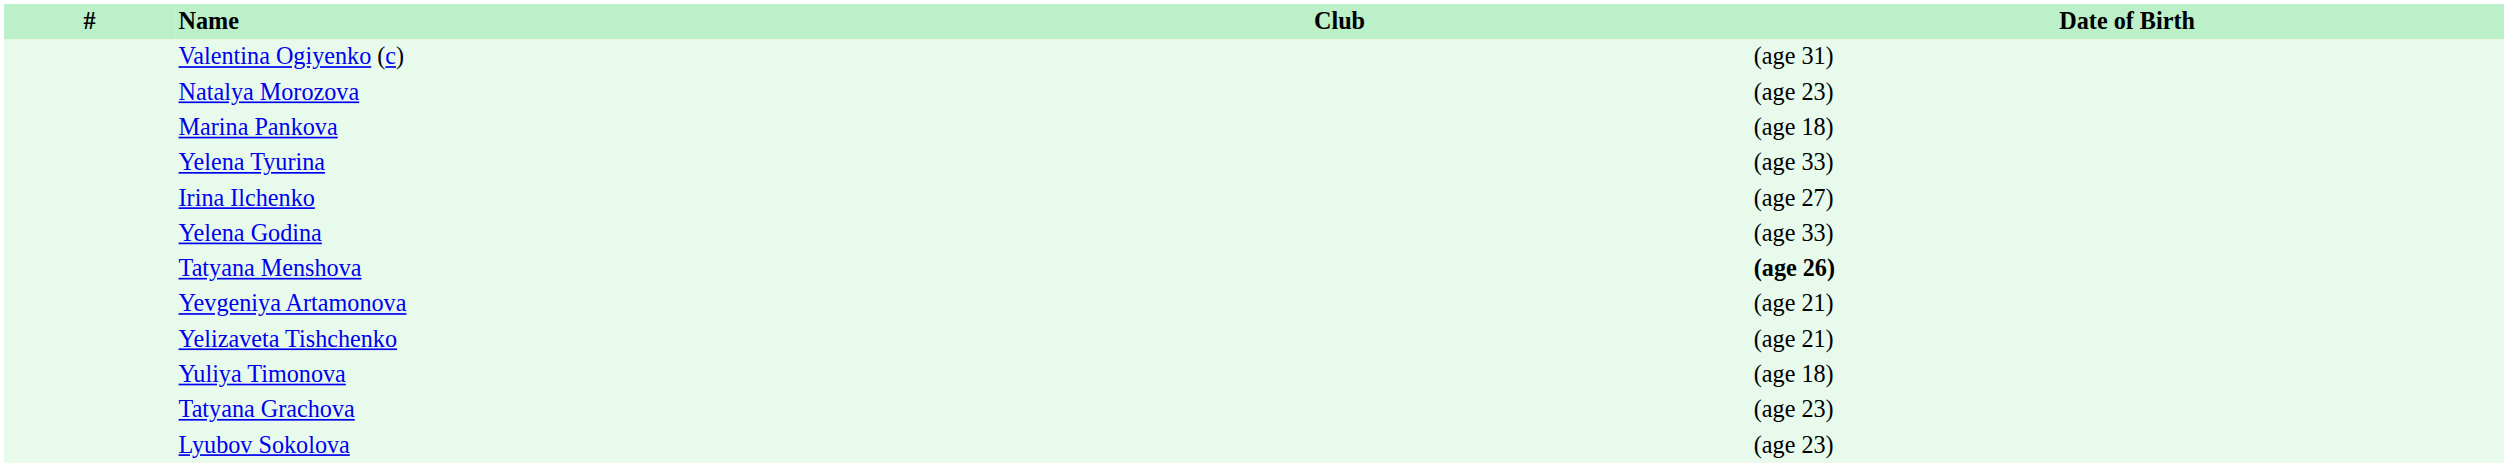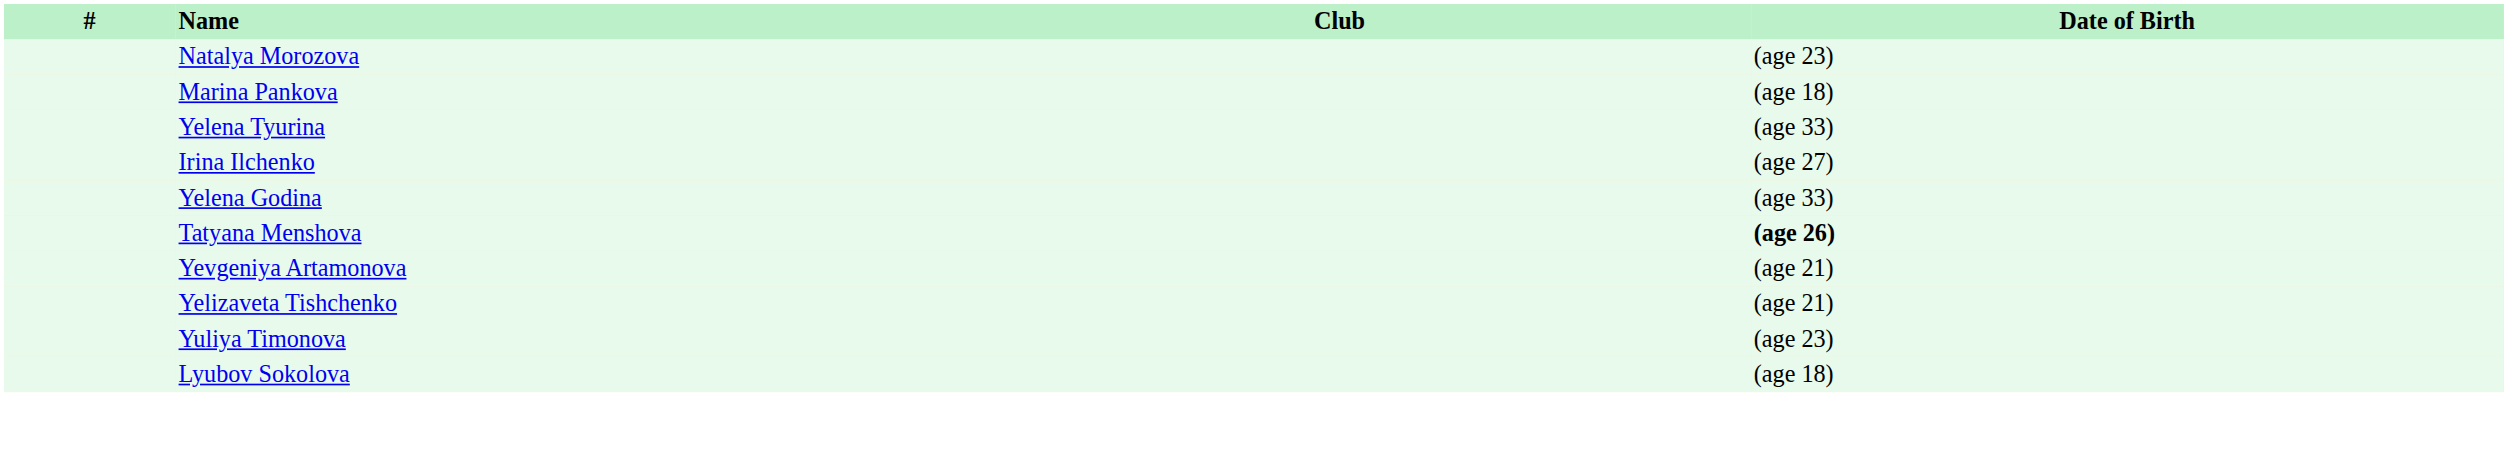 <table border=0 cellpadding=2 cellspacing=0  |- bgcolor=#FFECCE style="text-align:center; font-size:90%;" width=75%>
 <tr bgcolor=#BBF0C9>
 <th width=5%>#</th>
 <th width=22% align=left>Name</th>
 <th width=24%>Club</th>
 <th width=22%>Date of Birth</th>
-</tr>
-<tr bgcolor=#E7FAEC>
-<td></td>
-<td align=left><a href='#'>Valentina Ogiyenko</a>  (<a href='#'>c</a>)</td>
-<td align=left></td>
-<td align=left> (age 31)</td>
 </tr>
 <tr bgcolor=#E7FAEC>
 <td></td>
 <td align=left><a href='#'>Natalya Morozova</a></td>
 <td align=left></td>
 <td align=left> (age 23)</td>
 </tr>
 <tr bgcolor=#E7FAEC>
 <td></td>
 <td align=left><a href='#'>Marina Pankova</a></td>
 <td align=left></td>
 <td align=left> (age 18)</td>
 </tr>
 <tr bgcolor=#E7FAEC>
 <td></td>
 <td align=left><a href='#'>Yelena Tyurina</a></td>
 <td align=left></td>
 <td align=left> (age 33)</td>
 </tr>
 <tr bgcolor=#E7FAEC>
 <td></td>
 <td align=left><a href='#'>Irina Ilchenko</a></td>
 <td align=left></td>
 <td align=left> (age 27)</td>
 </tr>
 <tr bgcolor=#E7FAEC>
 <td></td>
 <td align=left><a href='#'>Yelena Godina</a></td>
 <td align=left></td>
 <td align=left> (age 33)</td>
 </tr>
 <tr bgcolor=#E7FAEC>
 <td></td>
 <td align=left><a href='#'>Tatyana Menshova</a></td>
 <td align=left></td>
 <td align=left><strong> (age 26)</strong></td>
 </tr>
 <tr bgcolor=#E7FAEC>
 <td></td>
 <td align=left><a href='#'>Yevgeniya Artamonova</a></td>
 <td align=left></td>
 <td align=left> (age 21)</td>
 </tr>
 <tr bgcolor=#E7FAEC>
 <td></td>
 <td align=left><a href='#'>Yelizaveta Tishchenko</a></td>
 <td align=left></td>
 <td align=left> (age 21)</td>
 </tr>
 <tr bgcolor=#E7FAEC>
 <td></td>
 <td align=left><a href='#'>Yuliya Timonova</a></td>
 <td align=left></td>
-<td align=left> (age 18)</td>
-</tr>
-<tr bgcolor=#E7FAEC>
-<td></td>
-<td align=left><a href='#'>Tatyana Grachova</a></td>
-<td align=left></td>
 <td align=left> (age 23)</td>
 </tr>
 <tr bgcolor=#E7FAEC>
 <td></td>
 <td align=left><a href='#'>Lyubov Sokolova</a></td>
 <td align=left></td>
-<td align=left> (age 23)</td>
+<td align=left> (age 18)</td>
 </tr>
 </table>
